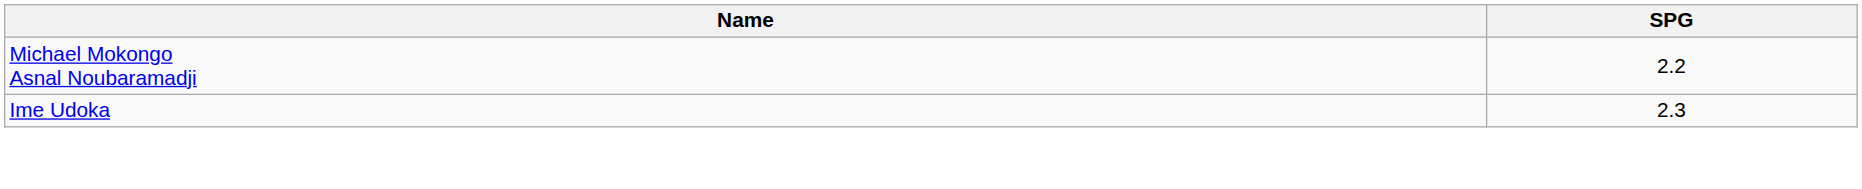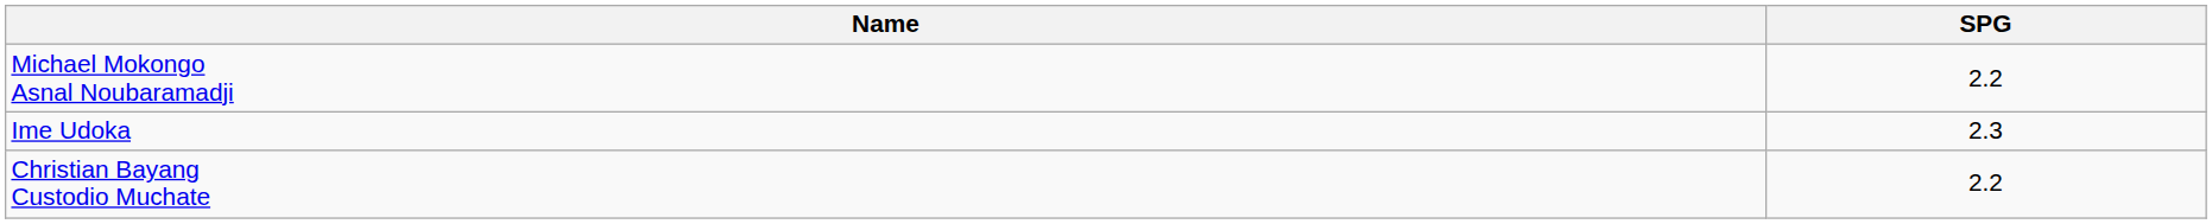 <table class=wikitable width="90%">
 <tr>
 <th width="80%">Name</th>
 <th width="20%">SPG</th>
 </tr>
 <tr>
 <td> <a href='#'>Michael Mokongo</a><br> <a href='#'>Asnal Noubaramadji</a></td>
 <td align=center>2.2</td>
 </tr>
 <tr>
 <td> <a href='#'>Ime Udoka</a></td>
 <td align=center>2.3</td>
 </tr>
+<tr>
+<td> <a href='#'>Christian Bayang</a><br> <a href='#'>Custodio Muchate</a></td>
+<td align=center>2.2</td>
+</tr>
 </table>
